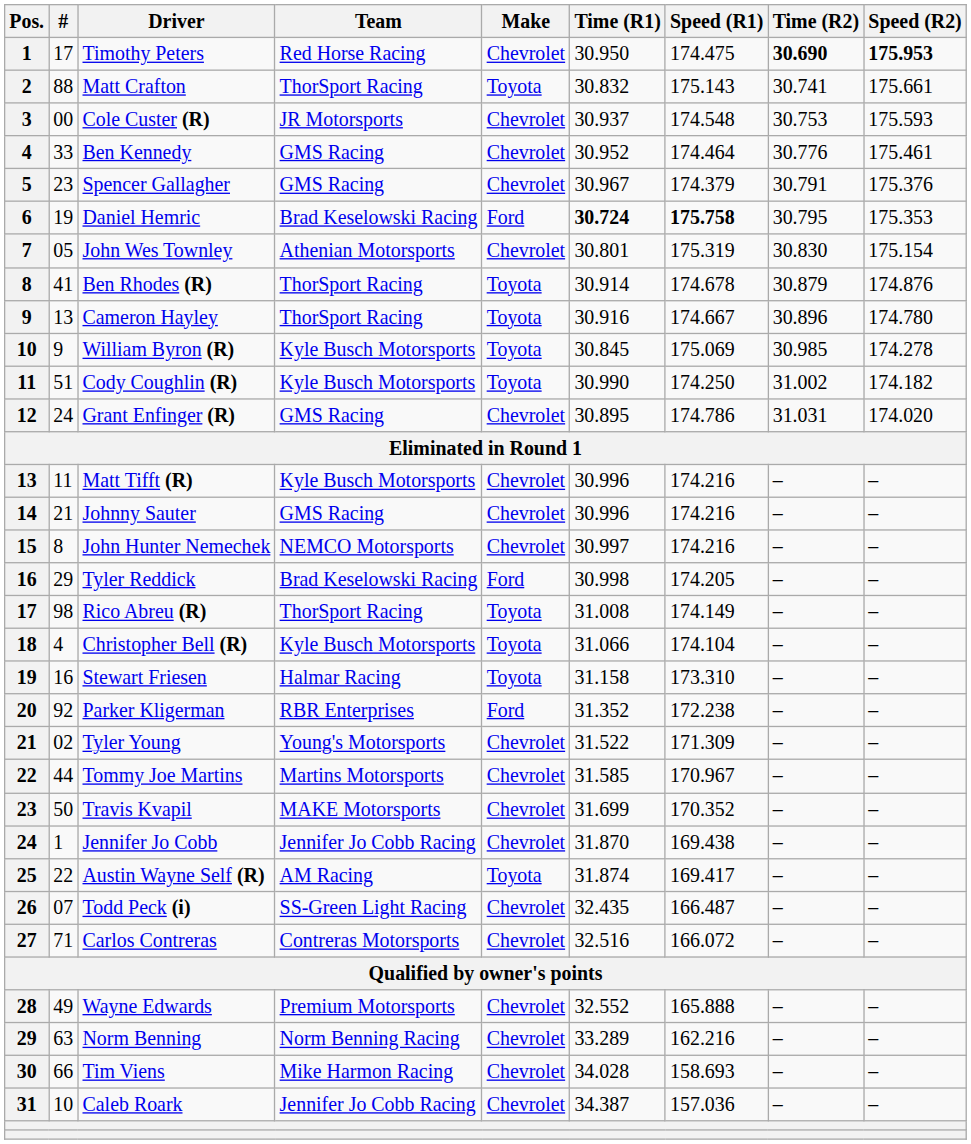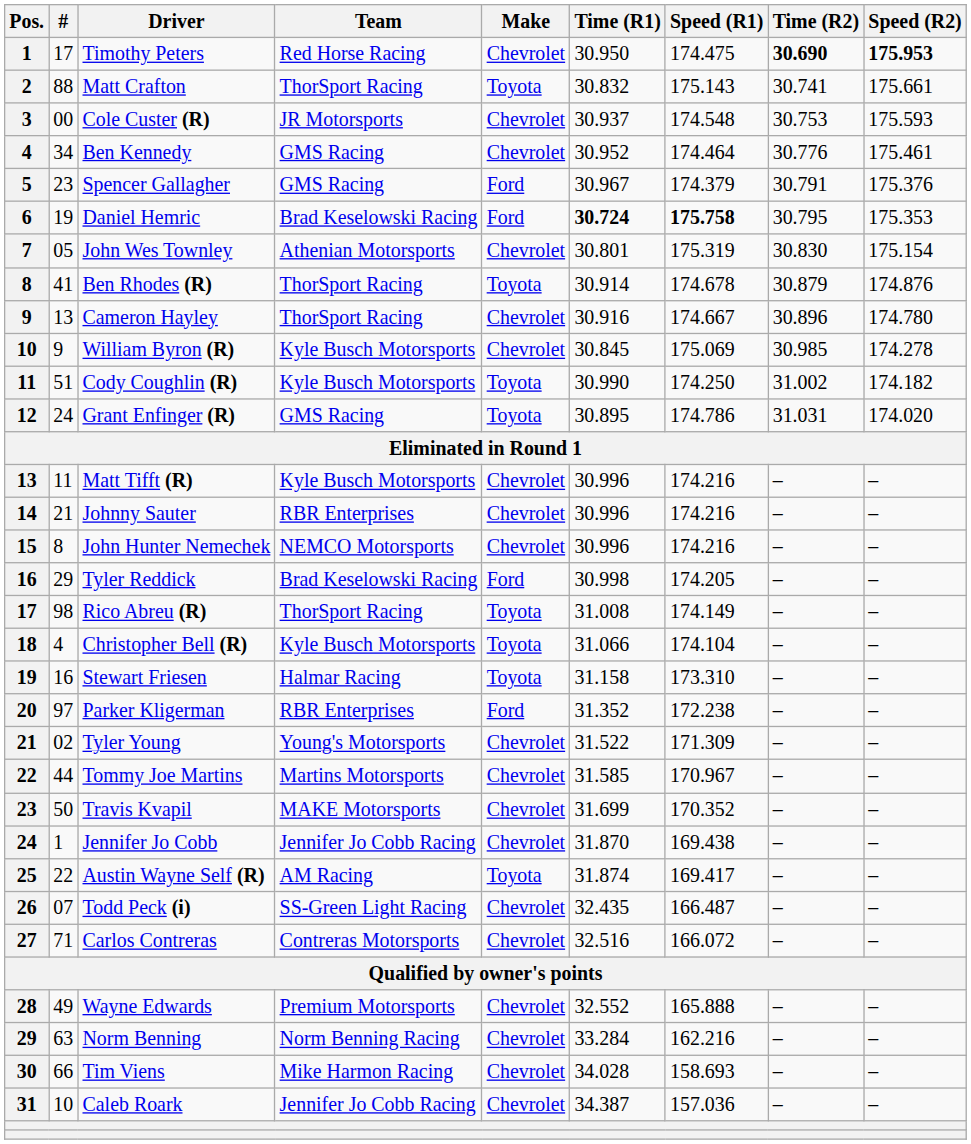 <table class="wikitable" style="font-size:95%">
 <tr>
 <th>Pos.</th>
 <th>#</th>
 <th>Driver</th>
 <th>Team</th>
 <th>Make</th>
 <th>Time (R1)</th>
 <th>Speed (R1)</th>
 <th>Time (R2)</th>
 <th>Speed (R2)</th>
 </tr>
 <tr>
 <th>1</th>
 <td>17</td>
 <td><a href='#'>Timothy Peters</a></td>
 <td><a href='#'>Red Horse Racing</a></td>
 <td><a href='#'>Chevrolet</a></td>
 <td>30.950</td>
 <td>174.475</td>
 <td><strong>30.690</strong></td>
 <td><strong>175.953</strong></td>
 </tr>
 <tr>
 <th>2</th>
 <td>88</td>
 <td><a href='#'>Matt Crafton</a></td>
 <td><a href='#'>ThorSport Racing</a></td>
 <td><a href='#'>Toyota</a></td>
 <td>30.832</td>
 <td>175.143</td>
 <td>30.741</td>
 <td>175.661</td>
 </tr>
 <tr>
 <th>3</th>
 <td>00</td>
 <td><a href='#'>Cole Custer</a> <strong>(R)</strong></td>
 <td><a href='#'>JR Motorsports</a></td>
 <td><a href='#'>Chevrolet</a></td>
 <td>30.937</td>
 <td>174.548</td>
 <td>30.753</td>
 <td>175.593</td>
 </tr>
 <tr>
 <th>4</th>
-<td>33</td>
+<td>34</td>
 <td><a href='#'>Ben Kennedy</a></td>
 <td><a href='#'>GMS Racing</a></td>
 <td><a href='#'>Chevrolet</a></td>
 <td>30.952</td>
 <td>174.464</td>
 <td>30.776</td>
 <td>175.461</td>
 </tr>
 <tr>
 <th>5</th>
 <td>23</td>
 <td><a href='#'>Spencer Gallagher</a></td>
 <td><a href='#'>GMS Racing</a></td>
-<td><a href='#'>Chevrolet</a></td>
+<td><a href='#'>Ford</a></td>
 <td>30.967</td>
 <td>174.379</td>
 <td>30.791</td>
 <td>175.376</td>
 </tr>
 <tr>
 <th>6</th>
 <td>19</td>
 <td><a href='#'>Daniel Hemric</a></td>
 <td><a href='#'>Brad Keselowski Racing</a></td>
 <td><a href='#'>Ford</a></td>
 <td><strong>30.724</strong></td>
 <td><strong>175.758</strong></td>
 <td>30.795</td>
 <td>175.353</td>
 </tr>
 <tr>
 <th>7</th>
 <td>05</td>
 <td><a href='#'>John Wes Townley</a></td>
 <td><a href='#'>Athenian Motorsports</a></td>
 <td><a href='#'>Chevrolet</a></td>
 <td>30.801</td>
 <td>175.319</td>
 <td>30.830</td>
 <td>175.154</td>
 </tr>
 <tr>
 <th>8</th>
 <td>41</td>
 <td><a href='#'>Ben Rhodes</a> <strong>(R)</strong></td>
 <td><a href='#'>ThorSport Racing</a></td>
 <td><a href='#'>Toyota</a></td>
 <td>30.914</td>
 <td>174.678</td>
 <td>30.879</td>
 <td>174.876</td>
 </tr>
 <tr>
 <th>9</th>
 <td>13</td>
 <td><a href='#'>Cameron Hayley</a></td>
 <td><a href='#'>ThorSport Racing</a></td>
-<td><a href='#'>Toyota</a></td>
+<td><a href='#'>Chevrolet</a></td>
 <td>30.916</td>
 <td>174.667</td>
 <td>30.896</td>
 <td>174.780</td>
 </tr>
 <tr>
 <th>10</th>
 <td>9</td>
 <td><a href='#'>William Byron</a> <strong>(R)</strong></td>
 <td><a href='#'>Kyle Busch Motorsports</a></td>
-<td><a href='#'>Toyota</a></td>
+<td><a href='#'>Chevrolet</a></td>
 <td>30.845</td>
 <td>175.069</td>
 <td>30.985</td>
 <td>174.278</td>
 </tr>
 <tr>
 <th>11</th>
 <td>51</td>
 <td><a href='#'>Cody Coughlin</a> <strong>(R)</strong></td>
 <td><a href='#'>Kyle Busch Motorsports</a></td>
 <td><a href='#'>Toyota</a></td>
 <td>30.990</td>
 <td>174.250</td>
 <td>31.002</td>
 <td>174.182</td>
 </tr>
 <tr>
 <th>12</th>
 <td>24</td>
 <td><a href='#'>Grant Enfinger</a> <strong>(R)</strong></td>
 <td><a href='#'>GMS Racing</a></td>
-<td><a href='#'>Chevrolet</a></td>
+<td><a href='#'>Toyota</a></td>
 <td>30.895</td>
 <td>174.786</td>
 <td>31.031</td>
 <td>174.020</td>
 </tr>
 <tr>
 <th colspan="9">Eliminated in Round 1</th>
 </tr>
 <tr>
 <th>13</th>
 <td>11</td>
 <td><a href='#'>Matt Tifft</a> <strong>(R)</strong></td>
 <td><a href='#'>Kyle Busch Motorsports</a></td>
 <td><a href='#'>Chevrolet</a></td>
 <td>30.996</td>
 <td>174.216</td>
 <td>–</td>
 <td>–</td>
 </tr>
 <tr>
 <th>14</th>
 <td>21</td>
 <td><a href='#'>Johnny Sauter</a></td>
-<td><a href='#'>GMS Racing</a></td>
+<td><a href='#'>RBR Enterprises</a></td>
 <td><a href='#'>Chevrolet</a></td>
 <td>30.996</td>
 <td>174.216</td>
 <td>–</td>
 <td>–</td>
 </tr>
 <tr>
 <th>15</th>
 <td>8</td>
 <td><a href='#'>John Hunter Nemechek</a></td>
 <td><a href='#'>NEMCO Motorsports</a></td>
 <td><a href='#'>Chevrolet</a></td>
-<td>30.997</td>
+<td>30.996</td>
 <td>174.216</td>
 <td>–</td>
 <td>–</td>
 </tr>
 <tr>
 <th>16</th>
 <td>29</td>
 <td><a href='#'>Tyler Reddick</a></td>
 <td><a href='#'>Brad Keselowski Racing</a></td>
 <td><a href='#'>Ford</a></td>
 <td>30.998</td>
 <td>174.205</td>
 <td>–</td>
 <td>–</td>
 </tr>
 <tr>
 <th>17</th>
 <td>98</td>
 <td><a href='#'>Rico Abreu</a> <strong>(R)</strong></td>
 <td><a href='#'>ThorSport Racing</a></td>
 <td><a href='#'>Toyota</a></td>
 <td>31.008</td>
 <td>174.149</td>
 <td>–</td>
 <td>–</td>
 </tr>
 <tr>
 <th>18</th>
 <td>4</td>
 <td><a href='#'>Christopher Bell</a> <strong>(R)</strong></td>
 <td><a href='#'>Kyle Busch Motorsports</a></td>
 <td><a href='#'>Toyota</a></td>
 <td>31.066</td>
 <td>174.104</td>
 <td>–</td>
 <td>–</td>
 </tr>
 <tr>
 <th>19</th>
 <td>16</td>
 <td><a href='#'>Stewart Friesen</a></td>
 <td><a href='#'>Halmar Racing</a></td>
 <td><a href='#'>Toyota</a></td>
 <td>31.158</td>
 <td>173.310</td>
 <td>–</td>
 <td>–</td>
 </tr>
 <tr>
 <th>20</th>
-<td>92</td>
+<td>97</td>
 <td><a href='#'>Parker Kligerman</a></td>
 <td><a href='#'>RBR Enterprises</a></td>
 <td><a href='#'>Ford</a></td>
 <td>31.352</td>
 <td>172.238</td>
 <td>–</td>
 <td>–</td>
 </tr>
 <tr>
 <th>21</th>
 <td>02</td>
 <td><a href='#'>Tyler Young</a></td>
 <td><a href='#'>Young's Motorsports</a></td>
 <td><a href='#'>Chevrolet</a></td>
 <td>31.522</td>
 <td>171.309</td>
 <td>–</td>
 <td>–</td>
 </tr>
 <tr>
 <th>22</th>
 <td>44</td>
 <td><a href='#'>Tommy Joe Martins</a></td>
 <td><a href='#'>Martins Motorsports</a></td>
 <td><a href='#'>Chevrolet</a></td>
 <td>31.585</td>
 <td>170.967</td>
 <td>–</td>
 <td>–</td>
 </tr>
 <tr>
 <th>23</th>
 <td>50</td>
 <td><a href='#'>Travis Kvapil</a></td>
 <td><a href='#'>MAKE Motorsports</a></td>
 <td><a href='#'>Chevrolet</a></td>
 <td>31.699</td>
 <td>170.352</td>
 <td>–</td>
 <td>–</td>
 </tr>
 <tr>
 <th>24</th>
 <td>1</td>
 <td><a href='#'>Jennifer Jo Cobb</a></td>
 <td><a href='#'>Jennifer Jo Cobb Racing</a></td>
 <td><a href='#'>Chevrolet</a></td>
 <td>31.870</td>
 <td>169.438</td>
 <td>–</td>
 <td>–</td>
 </tr>
 <tr>
 <th>25</th>
 <td>22</td>
 <td><a href='#'>Austin Wayne Self</a> <strong>(R)</strong></td>
 <td><a href='#'>AM Racing</a></td>
 <td><a href='#'>Toyota</a></td>
 <td>31.874</td>
 <td>169.417</td>
 <td>–</td>
 <td>–</td>
 </tr>
 <tr>
 <th>26</th>
 <td>07</td>
 <td><a href='#'>Todd Peck</a> <strong>(i)</strong></td>
 <td><a href='#'>SS-Green Light Racing</a></td>
 <td><a href='#'>Chevrolet</a></td>
 <td>32.435</td>
 <td>166.487</td>
 <td>–</td>
 <td>–</td>
 </tr>
 <tr>
 <th>27</th>
 <td>71</td>
 <td><a href='#'>Carlos Contreras</a></td>
 <td><a href='#'>Contreras Motorsports</a></td>
 <td><a href='#'>Chevrolet</a></td>
 <td>32.516</td>
 <td>166.072</td>
 <td>–</td>
 <td>–</td>
 </tr>
 <tr>
 <th colspan="9">Qualified by owner's points</th>
 </tr>
 <tr>
 <th>28</th>
 <td>49</td>
 <td><a href='#'>Wayne Edwards</a></td>
 <td><a href='#'>Premium Motorsports</a></td>
 <td><a href='#'>Chevrolet</a></td>
 <td>32.552</td>
 <td>165.888</td>
 <td>–</td>
 <td>–</td>
 </tr>
 <tr>
 <th>29</th>
 <td>63</td>
 <td><a href='#'>Norm Benning</a></td>
 <td><a href='#'>Norm Benning Racing</a></td>
 <td><a href='#'>Chevrolet</a></td>
-<td>33.289</td>
+<td>33.284</td>
 <td>162.216</td>
 <td>–</td>
 <td>–</td>
 </tr>
 <tr>
 <th>30</th>
 <td>66</td>
 <td><a href='#'>Tim Viens</a></td>
 <td><a href='#'>Mike Harmon Racing</a></td>
 <td><a href='#'>Chevrolet</a></td>
 <td>34.028</td>
 <td>158.693</td>
 <td>–</td>
 <td>–</td>
 </tr>
 <tr>
 <th>31</th>
 <td>10</td>
 <td><a href='#'>Caleb Roark</a></td>
 <td><a href='#'>Jennifer Jo Cobb Racing</a></td>
 <td><a href='#'>Chevrolet</a></td>
 <td>34.387</td>
 <td>157.036</td>
 <td>–</td>
 <td>–</td>
 </tr>
 <tr>
 <th colspan="9"></th>
 </tr>
 <tr>
 <th colspan="9"></th>
 </tr>
 </table>
